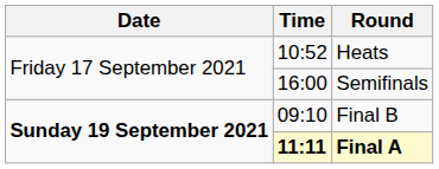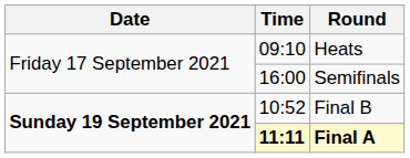 <table class="wikitable">
 <tr>
 <th>Date</th>
 <th>Time</th>
 <th>Round</th>
 </tr>
 <tr>
 <td rowspan=2>Friday 17 September 2021</td>
-<td>10:52</td>
+<td>09:10</td>
 <td>Heats</td>
 </tr>
 <tr>
 <td>16:00</td>
 <td>Semifinals</td>
 </tr>
 <tr>
 <td rowspan=2><strong>Sunday 19 September 2021</strong></td>
-<td>09:10</td>
+<td>10:52</td>
 <td>Final B</td>
 </tr>
 <tr>
 <td style=background:lemonchiffon><strong>11:11</strong></td>
 <td style=background:lemonchiffon><strong>Final A</strong></td>
 </tr>
 </table>
